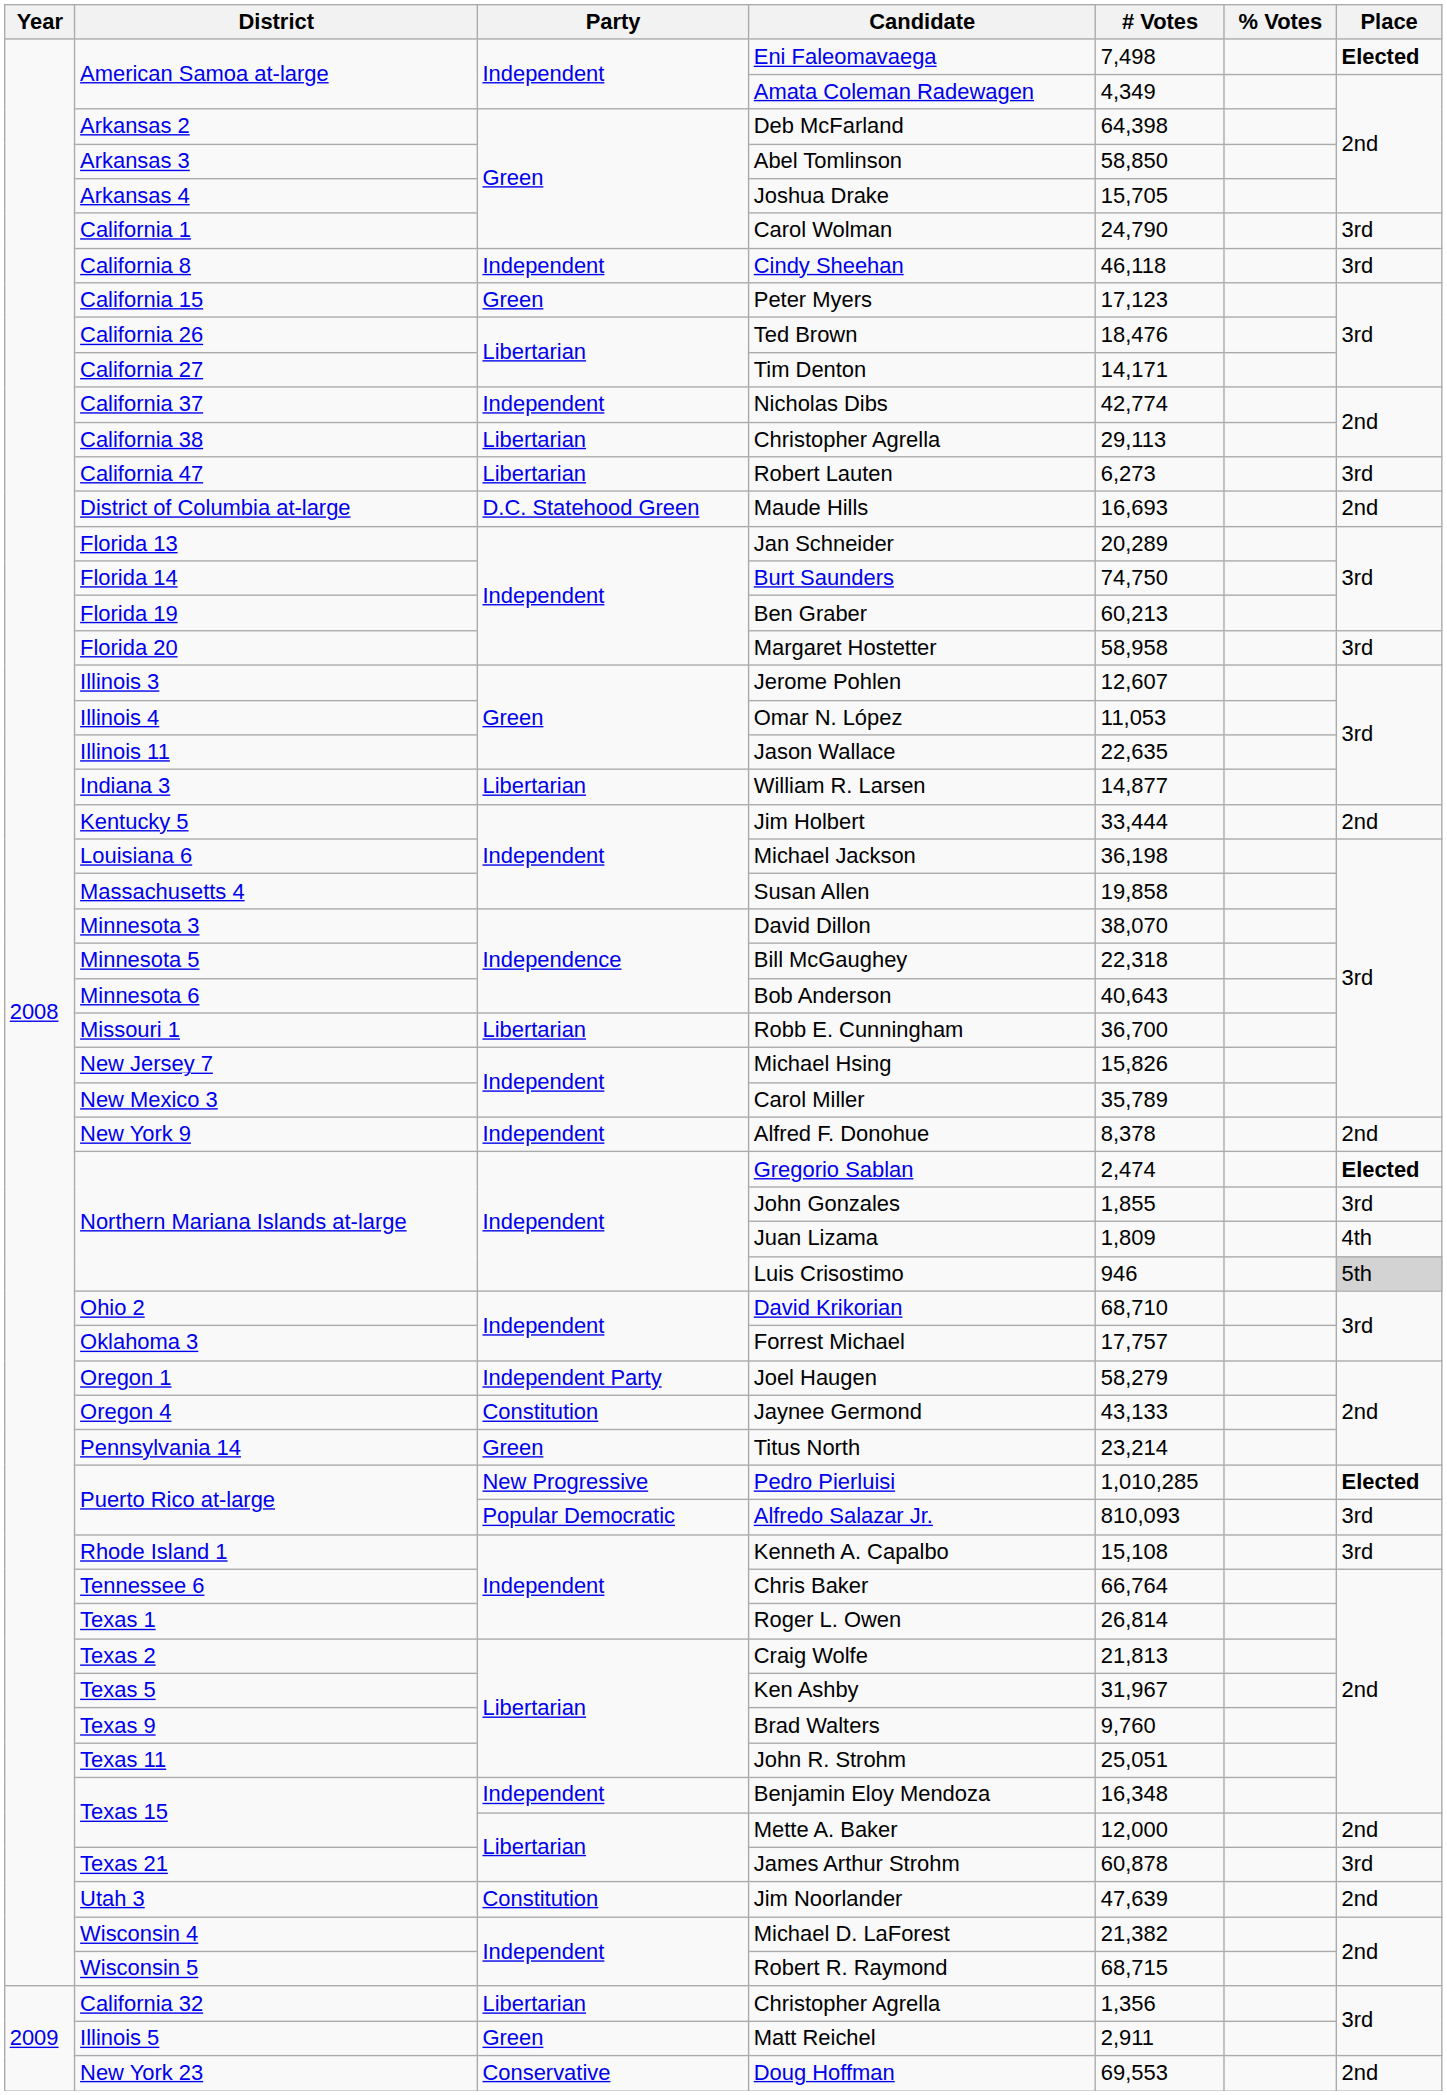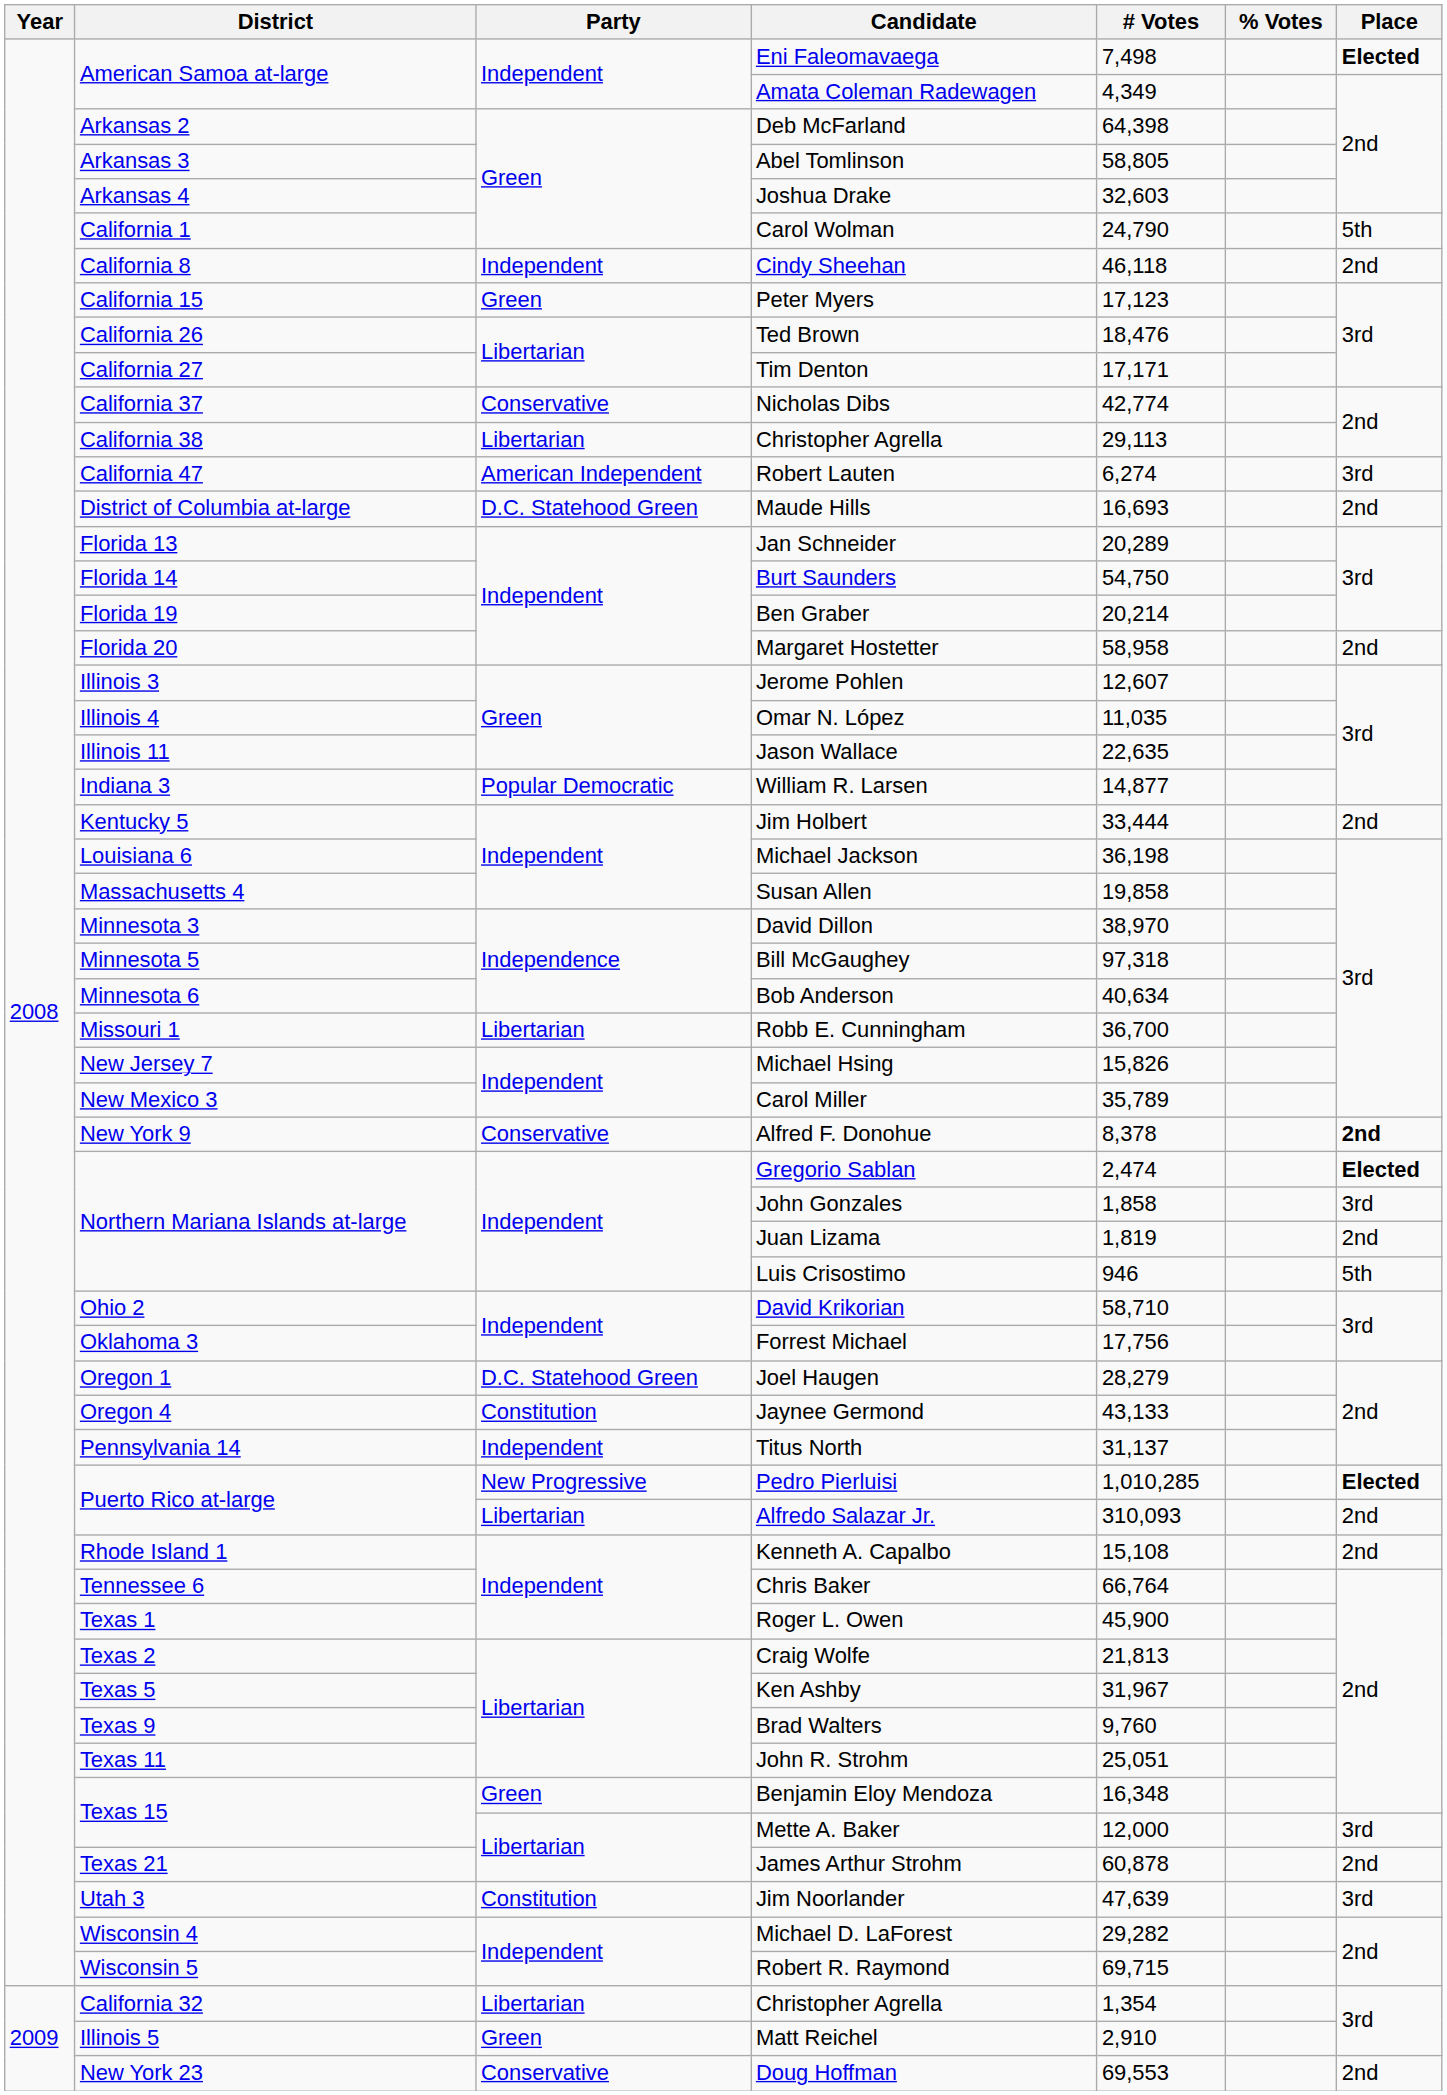 <table class="wikitable sortable collapsible collapsed" style="width:1050px">
 <tr>
 <th>Year</th>
 <th>District</th>
 <th>Party</th>
 <th>Candidate</th>
 <th># Votes</th>
 <th>% Votes</th>
 <th>Place</th>
 </tr>
 <tr>
 <td rowspan=56><a href='#'>2008</a></td>
 <td rowspan=2><a href='#'>American Samoa at-large</a></td>
 <td rowspan=2><a href='#'>Independent</a></td>
 <td><a href='#'>Eni Faleomavaega</a></td>
 <td>7,498</td>
 <td></td>
 <td><strong>Elected</strong></td>
 </tr>
 <tr>
 <td><a href='#'>Amata Coleman Radewagen</a></td>
 <td>4,349</td>
 <td></td>
 <td rowspan=4>2nd</td>
 </tr>
 <tr>
 <td><a href='#'>Arkansas 2</a></td>
 <td rowspan=4><a href='#'>Green</a></td>
 <td>Deb McFarland</td>
 <td>64,398</td>
 <td></td>
 </tr>
 <tr>
 <td><a href='#'>Arkansas 3</a></td>
 <td>Abel Tomlinson</td>
-<td>58,850</td>
+<td>58,805</td>
 <td></td>
 </tr>
 <tr>
 <td><a href='#'>Arkansas 4</a></td>
 <td>Joshua Drake</td>
-<td>15,705</td>
+<td>32,603</td>
 <td></td>
 </tr>
 <tr>
 <td><a href='#'>California 1</a></td>
 <td>Carol Wolman</td>
 <td>24,790</td>
 <td></td>
-<td>3rd</td>
+<td>5th</td>
 </tr>
 <tr>
 <td><a href='#'>California 8</a></td>
 <td><a href='#'>Independent</a></td>
 <td><a href='#'>Cindy Sheehan</a></td>
 <td>46,118</td>
 <td></td>
-<td>3rd</td>
+<td>2nd</td>
 </tr>
 <tr>
 <td><a href='#'>California 15</a></td>
 <td><a href='#'>Green</a></td>
 <td>Peter Myers</td>
 <td>17,123</td>
 <td></td>
 <td rowspan=3>3rd</td>
 </tr>
 <tr>
 <td><a href='#'>California 26</a></td>
 <td rowspan=2><a href='#'>Libertarian</a></td>
 <td>Ted Brown</td>
 <td>18,476</td>
 <td></td>
 </tr>
 <tr>
 <td><a href='#'>California 27</a></td>
 <td>Tim Denton</td>
-<td>14,171</td>
+<td>17,171</td>
 <td></td>
 </tr>
 <tr>
 <td><a href='#'>California 37</a></td>
-<td><a href='#'>Independent</a></td>
+<td><a href='#'>Conservative</a></td>
 <td>Nicholas Dibs</td>
 <td>42,774</td>
 <td></td>
 <td rowspan=2>2nd</td>
 </tr>
 <tr>
 <td><a href='#'>California 38</a></td>
 <td><a href='#'>Libertarian</a></td>
 <td>Christopher Agrella</td>
 <td>29,113</td>
 <td></td>
 </tr>
 <tr>
 <td><a href='#'>California 47</a></td>
-<td><a href='#'>Libertarian</a></td>
+<td><a href='#'>American Independent</a></td>
 <td>Robert Lauten</td>
-<td>6,273</td>
+<td>6,274</td>
 <td></td>
 <td>3rd</td>
 </tr>
 <tr>
 <td><a href='#'>District of Columbia at-large</a></td>
 <td><a href='#'>D.C. Statehood Green</a></td>
 <td>Maude Hills</td>
 <td>16,693</td>
 <td></td>
 <td>2nd</td>
 </tr>
 <tr>
 <td><a href='#'>Florida 13</a></td>
 <td rowspan=4><a href='#'>Independent</a></td>
 <td>Jan Schneider</td>
 <td>20,289</td>
 <td></td>
 <td rowspan=3>3rd</td>
 </tr>
 <tr>
 <td><a href='#'>Florida 14</a></td>
 <td><a href='#'>Burt Saunders</a></td>
-<td>74,750</td>
+<td>54,750</td>
 <td></td>
 </tr>
 <tr>
 <td><a href='#'>Florida 19</a></td>
 <td>Ben Graber</td>
-<td>60,213</td>
+<td>20,214</td>
 <td></td>
 </tr>
 <tr>
 <td><a href='#'>Florida 20</a></td>
 <td>Margaret Hostetter</td>
 <td>58,958</td>
 <td></td>
-<td>3rd</td>
+<td>2nd</td>
 </tr>
 <tr>
 <td><a href='#'>Illinois 3</a></td>
 <td rowspan=3><a href='#'>Green</a></td>
 <td>Jerome Pohlen</td>
 <td>12,607</td>
 <td></td>
 <td rowspan=4>3rd</td>
 </tr>
 <tr>
 <td><a href='#'>Illinois 4</a></td>
 <td>Omar N. López</td>
-<td>11,053</td>
+<td>11,035</td>
 <td></td>
 </tr>
 <tr>
 <td><a href='#'>Illinois 11</a></td>
 <td>Jason Wallace</td>
 <td>22,635</td>
 <td></td>
 </tr>
 <tr>
 <td><a href='#'>Indiana 3</a></td>
-<td><a href='#'>Libertarian</a></td>
+<td><a href='#'>Popular Democratic</a></td>
 <td>William R. Larsen</td>
 <td>14,877</td>
 <td></td>
 </tr>
 <tr>
 <td><a href='#'>Kentucky 5</a></td>
 <td rowspan=3><a href='#'>Independent</a></td>
 <td>Jim Holbert</td>
 <td>33,444</td>
 <td></td>
 <td>2nd</td>
 </tr>
 <tr>
 <td><a href='#'>Louisiana 6</a></td>
 <td>Michael Jackson</td>
 <td>36,198</td>
 <td></td>
 <td rowspan=8>3rd</td>
 </tr>
 <tr>
 <td><a href='#'>Massachusetts 4</a></td>
 <td>Susan Allen</td>
 <td>19,858</td>
 <td></td>
 </tr>
 <tr>
 <td><a href='#'>Minnesota 3</a></td>
 <td rowspan=3><a href='#'>Independence</a></td>
 <td>David Dillon</td>
-<td>38,070</td>
+<td>38,970</td>
 <td></td>
 </tr>
 <tr>
 <td><a href='#'>Minnesota 5</a></td>
 <td>Bill McGaughey</td>
-<td>22,318</td>
+<td>97,318</td>
 <td></td>
 </tr>
 <tr>
 <td><a href='#'>Minnesota 6</a></td>
 <td>Bob Anderson</td>
-<td>40,643</td>
+<td>40,634</td>
 <td></td>
 </tr>
 <tr>
 <td><a href='#'>Missouri 1</a></td>
 <td><a href='#'>Libertarian</a></td>
 <td>Robb E. Cunningham</td>
 <td>36,700</td>
 <td></td>
 </tr>
 <tr>
 <td><a href='#'>New Jersey 7</a></td>
 <td rowspan=2><a href='#'>Independent</a></td>
 <td>Michael Hsing</td>
 <td>15,826</td>
 <td></td>
 </tr>
 <tr>
 <td><a href='#'>New Mexico 3</a></td>
 <td>Carol Miller</td>
 <td>35,789</td>
 <td></td>
 </tr>
 <tr>
 <td><a href='#'>New York 9</a></td>
-<td><a href='#'>Independent</a></td>
+<td><a href='#'>Conservative</a></td>
 <td>Alfred F. Donohue</td>
 <td>8,378</td>
 <td></td>
-<td>2nd</td>
+<td><strong>2nd</strong></td>
 </tr>
 <tr>
 <td rowspan=4><a href='#'>Northern Mariana Islands at-large</a></td>
 <td rowspan=4><a href='#'>Independent</a></td>
 <td><a href='#'>Gregorio Sablan</a></td>
 <td>2,474</td>
 <td></td>
 <td><strong>Elected</strong></td>
 </tr>
 <tr>
 <td>John Gonzales</td>
-<td>1,855</td>
+<td>1,858</td>
 <td></td>
 <td>3rd</td>
 </tr>
 <tr>
 <td>Juan Lizama</td>
-<td>1,809</td>
+<td>1,819</td>
 <td></td>
-<td>4th</td>
+<td>2nd</td>
 </tr>
 <tr>
 <td>Luis Crisostimo</td>
 <td>946</td>
 <td></td>
-<td style="background: lightgrey;">5th</td>
+<td>5th</td>
 </tr>
 <tr>
 <td><a href='#'>Ohio 2</a></td>
 <td rowspan=2><a href='#'>Independent</a></td>
 <td><a href='#'>David Krikorian</a></td>
-<td>68,710</td>
+<td>58,710</td>
 <td></td>
 <td rowspan=2>3rd</td>
 </tr>
 <tr>
 <td><a href='#'>Oklahoma 3</a></td>
 <td>Forrest Michael</td>
-<td>17,757</td>
+<td>17,756</td>
 <td></td>
 </tr>
 <tr>
 <td><a href='#'>Oregon 1</a></td>
-<td><a href='#'>Independent Party</a></td>
+<td><a href='#'>D.C. Statehood Green</a></td>
 <td>Joel Haugen</td>
-<td>58,279</td>
+<td>28,279</td>
 <td></td>
 <td rowspan=3>2nd</td>
 </tr>
 <tr>
 <td><a href='#'>Oregon 4</a></td>
 <td><a href='#'>Constitution</a></td>
 <td>Jaynee Germond</td>
 <td>43,133</td>
 <td></td>
 </tr>
 <tr>
 <td><a href='#'>Pennsylvania 14</a></td>
-<td><a href='#'>Green</a></td>
+<td><a href='#'>Independent</a></td>
 <td>Titus North</td>
-<td>23,214</td>
+<td>31,137</td>
 <td></td>
 </tr>
 <tr>
 <td rowspan=2><a href='#'>Puerto Rico at-large</a></td>
 <td><a href='#'>New Progressive</a></td>
 <td><a href='#'>Pedro Pierluisi</a></td>
 <td>1,010,285</td>
 <td></td>
 <td><strong>Elected</strong></td>
 </tr>
 <tr>
-<td><a href='#'>Popular Democratic</a></td>
+<td><a href='#'>Libertarian</a></td>
 <td><a href='#'>Alfredo Salazar Jr.</a></td>
-<td>810,093</td>
+<td>310,093</td>
 <td></td>
-<td>3rd</td>
+<td>2nd</td>
 </tr>
 <tr>
 <td><a href='#'>Rhode Island 1</a></td>
 <td rowspan=3><a href='#'>Independent</a></td>
 <td>Kenneth A. Capalbo</td>
 <td>15,108</td>
 <td></td>
-<td>3rd</td>
+<td>2nd</td>
 </tr>
 <tr>
 <td><a href='#'>Tennessee 6</a></td>
 <td>Chris Baker</td>
 <td>66,764</td>
 <td></td>
 <td rowspan=7>2nd</td>
 </tr>
 <tr>
 <td><a href='#'>Texas 1</a></td>
 <td>Roger L. Owen</td>
-<td>26,814</td>
+<td>45,900</td>
 <td></td>
 </tr>
 <tr>
 <td><a href='#'>Texas 2</a></td>
 <td rowspan=4><a href='#'>Libertarian</a></td>
 <td>Craig Wolfe</td>
 <td>21,813</td>
 <td></td>
 </tr>
 <tr>
 <td><a href='#'>Texas 5</a></td>
 <td>Ken Ashby</td>
 <td>31,967</td>
 <td></td>
 </tr>
 <tr>
 <td><a href='#'>Texas 9</a></td>
 <td>Brad Walters</td>
 <td>9,760</td>
 <td></td>
 </tr>
 <tr>
 <td><a href='#'>Texas 11</a></td>
 <td>John R. Strohm</td>
 <td>25,051</td>
 <td></td>
 </tr>
 <tr>
 <td rowspan=2><a href='#'>Texas 15</a></td>
-<td><a href='#'>Independent</a></td>
+<td><a href='#'>Green</a></td>
 <td>Benjamin Eloy Mendoza</td>
 <td>16,348</td>
 <td></td>
 </tr>
 <tr>
 <td rowspan=2><a href='#'>Libertarian</a></td>
 <td>Mette A. Baker</td>
 <td>12,000</td>
 <td></td>
-<td>2nd</td>
+<td>3rd</td>
 </tr>
 <tr>
 <td><a href='#'>Texas 21</a></td>
 <td>James Arthur Strohm</td>
 <td>60,878</td>
 <td></td>
-<td>3rd</td>
+<td>2nd</td>
 </tr>
 <tr>
 <td><a href='#'>Utah 3</a></td>
 <td><a href='#'>Constitution</a></td>
 <td>Jim Noorlander</td>
 <td>47,639</td>
 <td></td>
-<td>2nd</td>
+<td>3rd</td>
 </tr>
 <tr>
 <td><a href='#'>Wisconsin 4</a></td>
 <td rowspan=2><a href='#'>Independent</a></td>
 <td>Michael D. LaForest</td>
-<td>21,382</td>
+<td>29,282</td>
 <td></td>
 <td rowspan=2>2nd</td>
 </tr>
 <tr>
 <td><a href='#'>Wisconsin 5</a></td>
 <td>Robert R. Raymond</td>
-<td>68,715</td>
+<td>69,715</td>
 <td></td>
 </tr>
 <tr>
 <td rowspan=3><a href='#'>2009</a></td>
 <td><a href='#'>California 32</a></td>
 <td><a href='#'>Libertarian</a></td>
 <td>Christopher Agrella</td>
-<td>1,356</td>
+<td>1,354</td>
 <td></td>
 <td rowspan=2>3rd</td>
 </tr>
 <tr>
 <td><a href='#'>Illinois 5</a></td>
 <td><a href='#'>Green</a></td>
 <td>Matt Reichel</td>
-<td>2,911</td>
+<td>2,910</td>
 <td></td>
 </tr>
 <tr>
 <td><a href='#'>New York 23</a></td>
 <td><a href='#'>Conservative</a></td>
 <td><a href='#'>Doug Hoffman</a></td>
 <td>69,553</td>
 <td></td>
 <td>2nd</td>
 </tr>
 </table>
